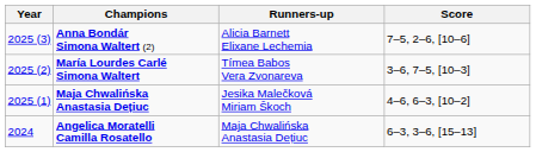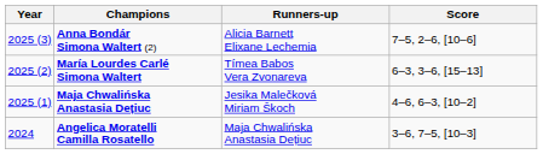 <table class="wikitable" style="font-size:90%">
 <tr>
 <th>Year</th>
 <th width="200">Champions</th>
 <th width="200">Runners-up</th>
 <th width="175">Score</th>
 </tr>
 <tr>
 <td><a href='#'>2025 (3)</a></td>
 <td> <strong><a href='#'>Anna Bondár</a></strong> <br> <strong><a href='#'>Simona Waltert</a></strong> <small>(2)</small></td>
 <td> <a href='#'>Alicia Barnett</a><br> <a href='#'>Elixane Lechemia</a></td>
 <td>7–5, 2–6, [10–6]</td>
 </tr>
 <tr>
 <td><a href='#'>2025 (2)</a></td>
 <td> <strong><a href='#'>María Lourdes Carlé</a></strong> <br> <strong><a href='#'>Simona Waltert</a></strong></td>
 <td> <a href='#'>Tímea Babos</a><br> <a href='#'>Vera Zvonareva</a></td>
-<td>3–6, 7–5, [10–3]</td>
+<td>6–3, 3–6, [15–13]</td>
 </tr>
 <tr>
 <td><a href='#'>2025 (1)</a></td>
 <td> <strong><a href='#'>Maja Chwalińska</a></strong> <br> <strong><a href='#'>Anastasia Dețiuc</a></strong></td>
 <td> <a href='#'>Jesika Malečková</a><br> <a href='#'>Miriam Škoch</a></td>
 <td>4–6, 6–3, [10–2]</td>
 </tr>
 <tr>
 <td><a href='#'>2024</a></td>
 <td> <strong><a href='#'>Angelica Moratelli</a></strong> <br> <strong><a href='#'>Camilla Rosatello</a></strong></td>
 <td> <a href='#'>Maja Chwalińska</a><br> <a href='#'>Anastasia Dețiuc</a></td>
-<td>6–3, 3–6, [15–13]</td>
+<td>3–6, 7–5, [10–3]</td>
 </tr>
 </table>
